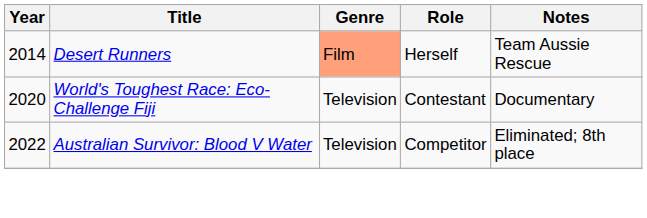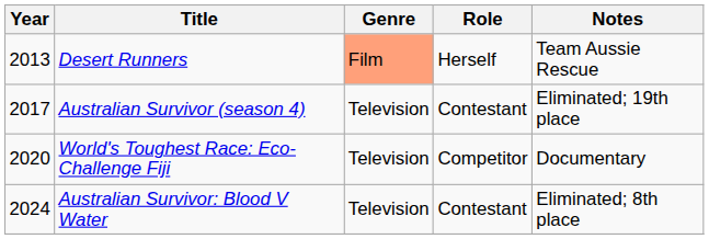 <table class="wikitable sortable">
 <tr>
 <th>Year</th>
 <th>Title</th>
 <th>Genre</th>
 <th>Role</th>
 <th class="unsortable">Notes</th>
 </tr>
 <tr>
-<td>2014</td>
+<td>2013</td>
 <td><em><a href='#'>Desert Runners</a></em></td>
 <td style="background: lightsalmon;">Film</td>
 <td>Herself</td>
 <td>Team Aussie Rescue</td>
 </tr>
 <tr>
+<td>2017</td>
+<td><em><a href='#'>Australian Survivor (season 4)</a></em></td>
+<td>Television</td>
+<td>Contestant</td>
+<td>Eliminated; 19th place</td>
+</tr>
+<tr>
 <td>2020</td>
 <td><em><a href='#'>World's Toughest Race: Eco-Challenge Fiji</a></em></td>
 <td>Television</td>
-<td>Contestant</td>
+<td>Competitor</td>
 <td>Documentary</td>
 </tr>
 <tr>
-<td>2022</td>
+<td>2024</td>
 <td><em><a href='#'>Australian Survivor: Blood V Water</a></em></td>
 <td>Television</td>
-<td>Competitor</td>
+<td>Contestant</td>
 <td>Eliminated; 8th place</td>
 </tr>
 <tr>
 </tr>
 </table>
